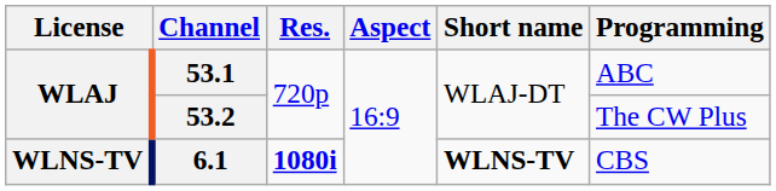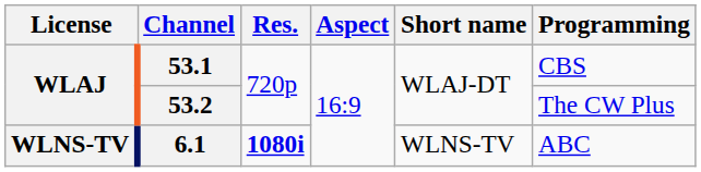 <table class="wikitable">
 <tr>
 <th scope = "col">License</th>
 <th scope = "col"><a href='#'>Channel</a></th>
 <th scope = "col"><a href='#'>Res.</a></th>
 <th scope = "col"><a href='#'>Aspect</a></th>
 <th scope = "col">Short name</th>
 <th scope = "col">Programming</th>
 </tr>
 <tr>
 <th rowspan = "2" scope = "row" style="border-right: 4px solid #f05c22;">WLAJ</th>
 <th scope = "row">53.1</th>
 <td rowspan=2><a href='#'>720p</a></td>
 <td rowspan=3><a href='#'>16:9</a></td>
 <td rowspan=2>WLAJ-DT</td>
-<td><a href='#'>ABC</a></td>
+<td><a href='#'>CBS</a></td>
 </tr>
 <tr>
 <th scope = "row">53.2</th>
 <td><a href='#'>The CW Plus</a></td>
 </tr>
 <tr>
 <th scope = "row" style="border-right: 4px solid #041262;">WLNS-TV</th>
 <th scope = "row">6.1</th>
 <td><strong><a href='#'>1080i</a></strong></td>
-<td><strong>WLNS-TV</strong></td>
-<td><a href='#'>CBS</a></td>
+<td>WLNS-TV</td>
+<td><a href='#'>ABC</a></td>
 </tr>
 </table>
